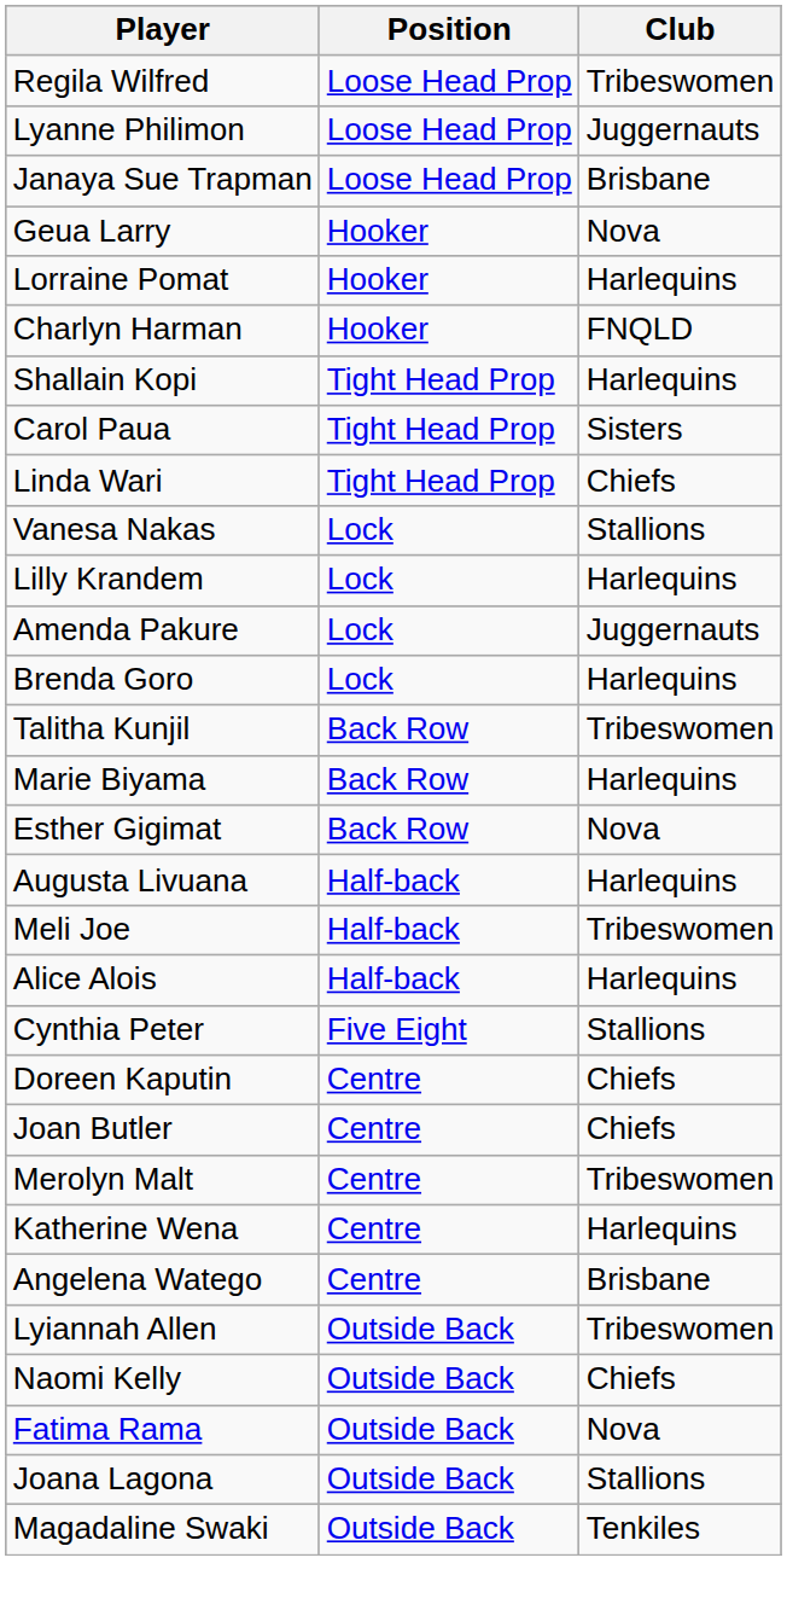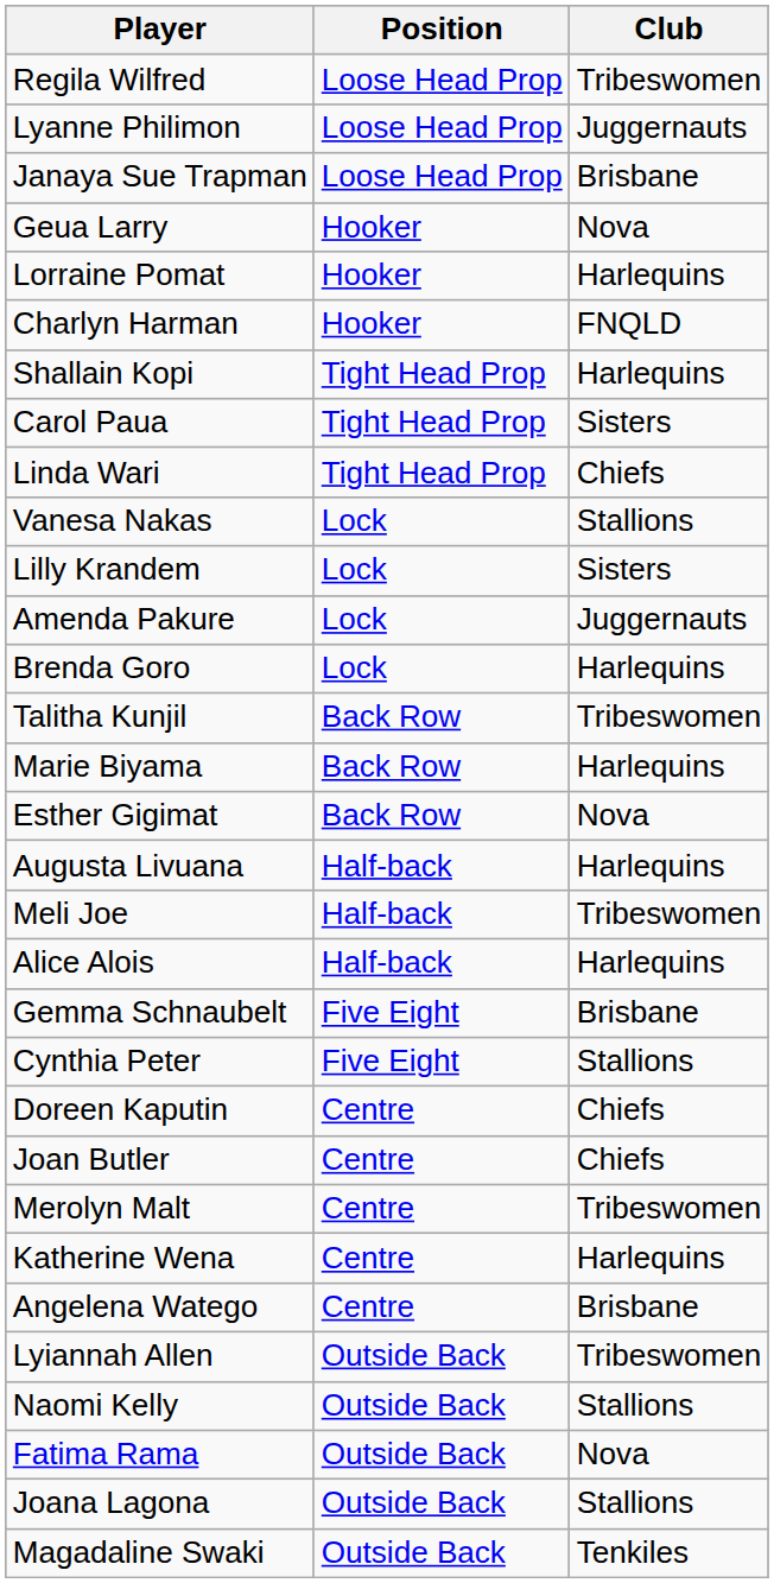 <table class="wikitable">
 <tr>
 <th>Player</th>
 <th>Position</th>
 <th>Club</th>
 </tr>
 <tr>
 <td>Regila Wilfred</td>
 <td><a href='#'>Loose Head Prop</a></td>
 <td>Tribeswomen</td>
 </tr>
 <tr>
 <td>Lyanne Philimon</td>
 <td><a href='#'>Loose Head Prop</a></td>
 <td>Juggernauts</td>
 </tr>
 <tr>
 <td>Janaya Sue Trapman</td>
 <td><a href='#'>Loose Head Prop</a></td>
 <td>Brisbane</td>
 </tr>
 <tr>
 <td>Geua Larry</td>
 <td><a href='#'>Hooker</a></td>
 <td>Nova</td>
 </tr>
 <tr>
 <td>Lorraine Pomat</td>
 <td><a href='#'>Hooker</a></td>
 <td>Harlequins</td>
 </tr>
 <tr>
 <td>Charlyn Harman</td>
 <td><a href='#'>Hooker</a></td>
 <td>FNQLD</td>
 </tr>
 <tr>
 <td>Shallain Kopi</td>
 <td><a href='#'>Tight Head Prop</a></td>
 <td>Harlequins</td>
 </tr>
 <tr>
 <td>Carol Paua</td>
 <td><a href='#'>Tight Head Prop</a></td>
 <td>Sisters</td>
 </tr>
 <tr>
 <td>Linda Wari</td>
 <td><a href='#'>Tight Head Prop</a></td>
 <td>Chiefs</td>
 </tr>
 <tr>
 <td>Vanesa Nakas</td>
 <td><a href='#'>Lock</a></td>
 <td>Stallions</td>
 </tr>
 <tr>
 <td>Lilly Krandem</td>
 <td><a href='#'>Lock</a></td>
-<td>Harlequins</td>
+<td>Sisters</td>
 </tr>
 <tr>
 <td>Amenda Pakure</td>
 <td><a href='#'>Lock</a></td>
 <td>Juggernauts</td>
 </tr>
 <tr>
 <td>Brenda Goro</td>
 <td><a href='#'>Lock</a></td>
 <td>Harlequins</td>
 </tr>
 <tr>
 <td>Talitha Kunjil</td>
 <td><a href='#'>Back Row</a></td>
 <td>Tribeswomen</td>
 </tr>
 <tr>
 <td>Marie Biyama</td>
 <td><a href='#'>Back Row</a></td>
 <td>Harlequins</td>
 </tr>
 <tr>
 <td>Esther Gigimat</td>
 <td><a href='#'>Back Row</a></td>
 <td>Nova</td>
 </tr>
 <tr>
 <td>Augusta Livuana</td>
 <td><a href='#'>Half-back</a></td>
 <td>Harlequins</td>
 </tr>
 <tr>
 <td>Meli Joe</td>
 <td><a href='#'>Half-back</a></td>
 <td>Tribeswomen</td>
 </tr>
 <tr>
 <td>Alice Alois</td>
 <td><a href='#'>Half-back</a></td>
 <td>Harlequins</td>
 </tr>
 <tr>
+<td>Gemma Schnaubelt</td>
+<td><a href='#'>Five Eight</a></td>
+<td>Brisbane</td>
+</tr>
+<tr>
 <td>Cynthia Peter</td>
 <td><a href='#'>Five Eight</a></td>
 <td>Stallions</td>
 </tr>
 <tr>
 <td>Doreen Kaputin</td>
 <td><a href='#'>Centre</a></td>
 <td>Chiefs</td>
 </tr>
 <tr>
 <td>Joan Butler</td>
 <td><a href='#'>Centre</a></td>
 <td>Chiefs</td>
 </tr>
 <tr>
 <td>Merolyn Malt</td>
 <td><a href='#'>Centre</a></td>
 <td>Tribeswomen</td>
 </tr>
 <tr>
 <td>Katherine Wena</td>
 <td><a href='#'>Centre</a></td>
 <td>Harlequins</td>
 </tr>
 <tr>
 <td>Angelena Watego</td>
 <td><a href='#'>Centre</a></td>
 <td>Brisbane</td>
 </tr>
 <tr>
 <td>Lyiannah Allen</td>
 <td><a href='#'>Outside Back</a></td>
 <td>Tribeswomen</td>
 </tr>
 <tr>
 <td>Naomi Kelly</td>
 <td><a href='#'>Outside Back</a></td>
-<td>Chiefs</td>
+<td>Stallions</td>
 </tr>
 <tr>
 <td><a href='#'>Fatima Rama</a></td>
 <td><a href='#'>Outside Back</a></td>
 <td>Nova</td>
 </tr>
 <tr>
 <td>Joana Lagona</td>
 <td><a href='#'>Outside Back</a></td>
 <td>Stallions</td>
 </tr>
 <tr>
 <td>Magadaline Swaki</td>
 <td><a href='#'>Outside Back</a></td>
 <td>Tenkiles</td>
 </tr>
 </table>
